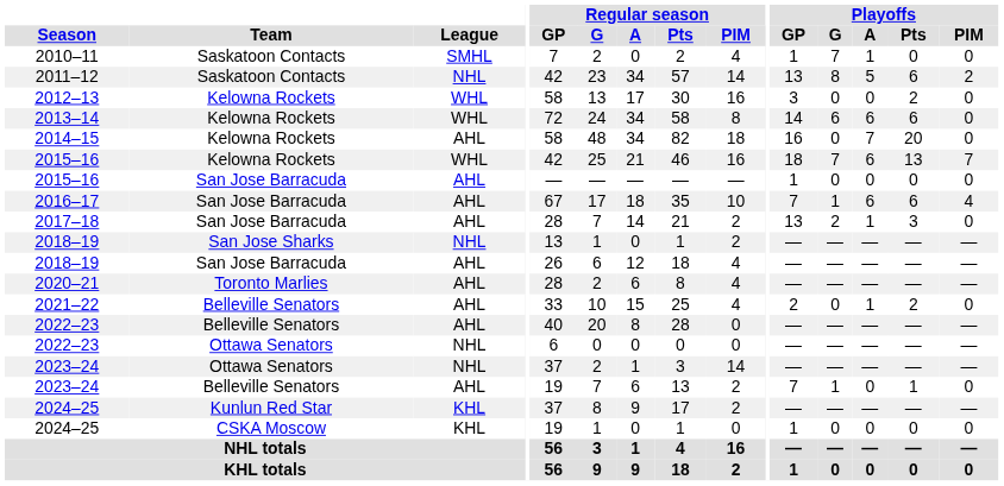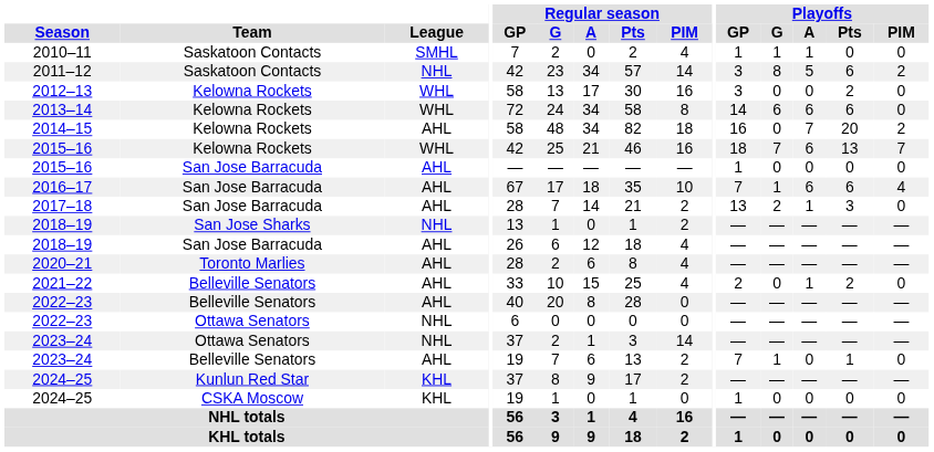 <table border="0" cellpadding="1" cellspacing="0" style="text-align:center; width:60em">
 <tr bgcolor="#e0e0e0">
 <th colspan="3" bgcolor="#ffffff"></th>
 <th rowspan="99" bgcolor="#ffffff"></th>
 <th colspan="5"><a href='#'>Regular season</a></th>
 <th rowspan="99" bgcolor="#ffffff"></th>
 <th colspan="5"><a href='#'>Playoffs</a></th>
 </tr>
 <tr bgcolor="#e0e0e0">
 <th><a href='#'>Season</a></th>
 <th>Team</th>
 <th>League</th>
 <th>GP</th>
 <th><a href='#'>G</a></th>
 <th><a href='#'>A</a></th>
 <th><a href='#'>Pts</a></th>
 <th><a href='#'>PIM</a></th>
 <th>GP</th>
 <th>G</th>
 <th>A</th>
 <th>Pts</th>
 <th>PIM</th>
 </tr>
 <tr>
 <td>2010–11</td>
 <td>Saskatoon Contacts</td>
 <td><a href='#'>SMHL</a></td>
 <td>7</td>
 <td>2</td>
 <td>0</td>
 <td>2</td>
 <td>4</td>
 <td>1</td>
-<td>7</td>
+<td>1</td>
 <td>1</td>
 <td>0</td>
 <td>0</td>
 </tr>
 <tr bgcolor="#f0f0f0">
 <td>2011–12</td>
 <td>Saskatoon Contacts</td>
 <td><a href='#'>NHL</a></td>
 <td>42</td>
 <td>23</td>
 <td>34</td>
 <td>57</td>
 <td>14</td>
-<td>13</td>
+<td>3</td>
 <td>8</td>
 <td>5</td>
 <td>6</td>
 <td>2</td>
 </tr>
 <tr>
 <td><a href='#'>2012–13</a></td>
 <td><a href='#'>Kelowna Rockets</a></td>
 <td><a href='#'>WHL</a></td>
 <td>58</td>
 <td>13</td>
 <td>17</td>
 <td>30</td>
 <td>16</td>
 <td>3</td>
 <td>0</td>
 <td>0</td>
 <td>2</td>
 <td>0</td>
 </tr>
 <tr bgcolor="#f0f0f0">
 <td><a href='#'>2013–14</a></td>
 <td>Kelowna Rockets</td>
 <td>WHL</td>
 <td>72</td>
 <td>24</td>
 <td>34</td>
 <td>58</td>
 <td>8</td>
 <td>14</td>
 <td>6</td>
 <td>6</td>
 <td>6</td>
 <td>0</td>
 </tr>
 <tr>
 <td><a href='#'>2014–15</a></td>
 <td>Kelowna Rockets</td>
 <td>AHL</td>
 <td>58</td>
 <td>48</td>
 <td>34</td>
 <td>82</td>
 <td>18</td>
 <td>16</td>
 <td>0</td>
 <td>7</td>
 <td>20</td>
-<td>0</td>
+<td>2</td>
 </tr>
 <tr bgcolor="#f0f0f0">
 <td><a href='#'>2015–16</a></td>
 <td>Kelowna Rockets</td>
 <td>WHL</td>
 <td>42</td>
 <td>25</td>
 <td>21</td>
 <td>46</td>
 <td>16</td>
 <td>18</td>
 <td>7</td>
 <td>6</td>
 <td>13</td>
 <td>7</td>
 </tr>
 <tr>
 <td><a href='#'>2015–16</a></td>
 <td><a href='#'>San Jose Barracuda</a></td>
 <td><a href='#'>AHL</a></td>
 <td>—</td>
 <td>—</td>
 <td>—</td>
 <td>—</td>
 <td>—</td>
 <td>1</td>
 <td>0</td>
 <td>0</td>
 <td>0</td>
 <td>0</td>
 </tr>
 <tr bgcolor="#f0f0f0">
 <td><a href='#'>2016–17</a></td>
 <td>San Jose Barracuda</td>
 <td>AHL</td>
 <td>67</td>
 <td>17</td>
 <td>18</td>
 <td>35</td>
 <td>10</td>
 <td>7</td>
 <td>1</td>
 <td>6</td>
 <td>6</td>
 <td>4</td>
 </tr>
 <tr>
 <td><a href='#'>2017–18</a></td>
 <td>San Jose Barracuda</td>
 <td>AHL</td>
 <td>28</td>
 <td>7</td>
 <td>14</td>
 <td>21</td>
 <td>2</td>
 <td>13</td>
 <td>2</td>
 <td>1</td>
 <td>3</td>
 <td>0</td>
 </tr>
 <tr bgcolor="#f0f0f0">
 <td><a href='#'>2018–19</a></td>
 <td><a href='#'>San Jose Sharks</a></td>
 <td><a href='#'>NHL</a></td>
 <td>13</td>
 <td>1</td>
 <td>0</td>
 <td>1</td>
 <td>2</td>
 <td>—</td>
 <td>—</td>
 <td>—</td>
 <td>—</td>
 <td>—</td>
 </tr>
 <tr>
 <td><a href='#'>2018–19</a></td>
 <td>San Jose Barracuda</td>
 <td>AHL</td>
 <td>26</td>
 <td>6</td>
 <td>12</td>
 <td>18</td>
 <td>4</td>
 <td>—</td>
 <td>—</td>
 <td>—</td>
 <td>—</td>
 <td>—</td>
 </tr>
 <tr bgcolor="#f0f0f0">
 <td><a href='#'>2020–21</a></td>
 <td><a href='#'>Toronto Marlies</a></td>
 <td>AHL</td>
 <td>28</td>
 <td>2</td>
 <td>6</td>
 <td>8</td>
 <td>4</td>
 <td>—</td>
 <td>—</td>
 <td>—</td>
 <td>—</td>
 <td>—</td>
 </tr>
 <tr>
 <td><a href='#'>2021–22</a></td>
 <td><a href='#'>Belleville Senators</a></td>
 <td>AHL</td>
 <td>33</td>
 <td>10</td>
 <td>15</td>
 <td>25</td>
 <td>4</td>
 <td>2</td>
 <td>0</td>
 <td>1</td>
 <td>2</td>
 <td>0</td>
 </tr>
 <tr bgcolor="#f0f0f0">
 <td><a href='#'>2022–23</a></td>
 <td>Belleville Senators</td>
 <td>AHL</td>
 <td>40</td>
 <td>20</td>
 <td>8</td>
 <td>28</td>
 <td>0</td>
 <td>—</td>
 <td>—</td>
 <td>—</td>
 <td>—</td>
 <td>—</td>
 </tr>
 <tr>
 <td><a href='#'>2022–23</a></td>
 <td><a href='#'>Ottawa Senators</a></td>
 <td>NHL</td>
 <td>6</td>
 <td>0</td>
 <td>0</td>
 <td>0</td>
 <td>0</td>
 <td>—</td>
 <td>—</td>
 <td>—</td>
 <td>—</td>
 <td>—</td>
 </tr>
 <tr bgcolor="#f0f0f0">
 <td><a href='#'>2023–24</a></td>
 <td>Ottawa Senators</td>
 <td>NHL</td>
 <td>37</td>
 <td>2</td>
 <td>1</td>
 <td>3</td>
 <td>14</td>
 <td>—</td>
 <td>—</td>
 <td>—</td>
 <td>—</td>
 <td>—</td>
 </tr>
 <tr>
 <td><a href='#'>2023–24</a></td>
 <td>Belleville Senators</td>
 <td>AHL</td>
 <td>19</td>
 <td>7</td>
 <td>6</td>
 <td>13</td>
 <td>2</td>
 <td>7</td>
 <td>1</td>
 <td>0</td>
 <td>1</td>
 <td>0</td>
 </tr>
 <tr bgcolor="#f0f0f0">
 <td><a href='#'>2024–25</a></td>
 <td><a href='#'>Kunlun Red Star</a></td>
 <td><a href='#'>KHL</a></td>
 <td>37</td>
 <td>8</td>
 <td>9</td>
 <td>17</td>
 <td>2</td>
 <td>—</td>
 <td>—</td>
 <td>—</td>
 <td>—</td>
 <td>—</td>
 </tr>
 <tr>
 <td>2024–25</td>
 <td><a href='#'>CSKA Moscow</a></td>
 <td>KHL</td>
 <td>19</td>
 <td>1</td>
 <td>0</td>
 <td>1</td>
 <td>0</td>
 <td>1</td>
 <td>0</td>
 <td>0</td>
 <td>0</td>
 <td>0</td>
 </tr>
 <tr bgcolor="#e0e0e0">
 <th colspan="3">NHL totals</th>
 <th>56</th>
 <th>3</th>
 <th>1</th>
 <th>4</th>
 <th>16</th>
 <th>—</th>
 <th>—</th>
 <th>—</th>
 <th>—</th>
 <th>—</th>
 </tr>
 <tr bgcolor="#e0e0e0">
 <th colspan="3">KHL totals</th>
 <th>56</th>
 <th>9</th>
 <th>9</th>
 <th>18</th>
 <th>2</th>
 <th>1</th>
 <th>0</th>
 <th>0</th>
 <th>0</th>
 <th>0</th>
 </tr>
 </table>
